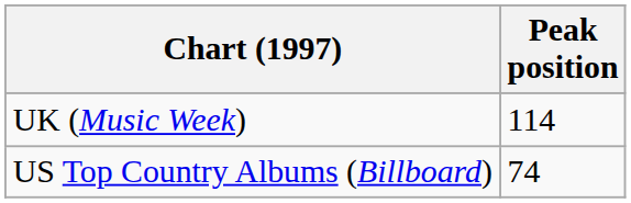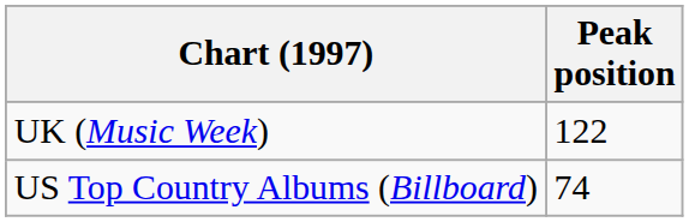 <table class="wikitable">
 <tr>
 <th>Chart (1997)</th>
 <th>Peak<br>position</th>
 </tr>
 <tr>
 <td>UK (<em><a href='#'>Music Week</a></em>)</td>
-<td>114</td>
+<td>122</td>
 </tr>
 <tr>
 <td>US <a href='#'>Top Country Albums</a> (<em><a href='#'>Billboard</a></em>)</td>
 <td>74</td>
 </tr>
 </table>
